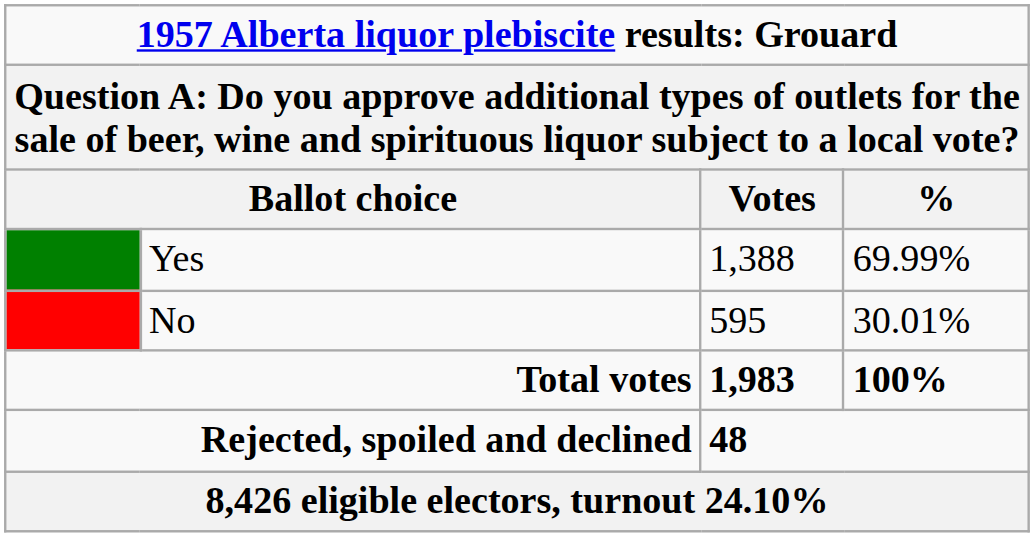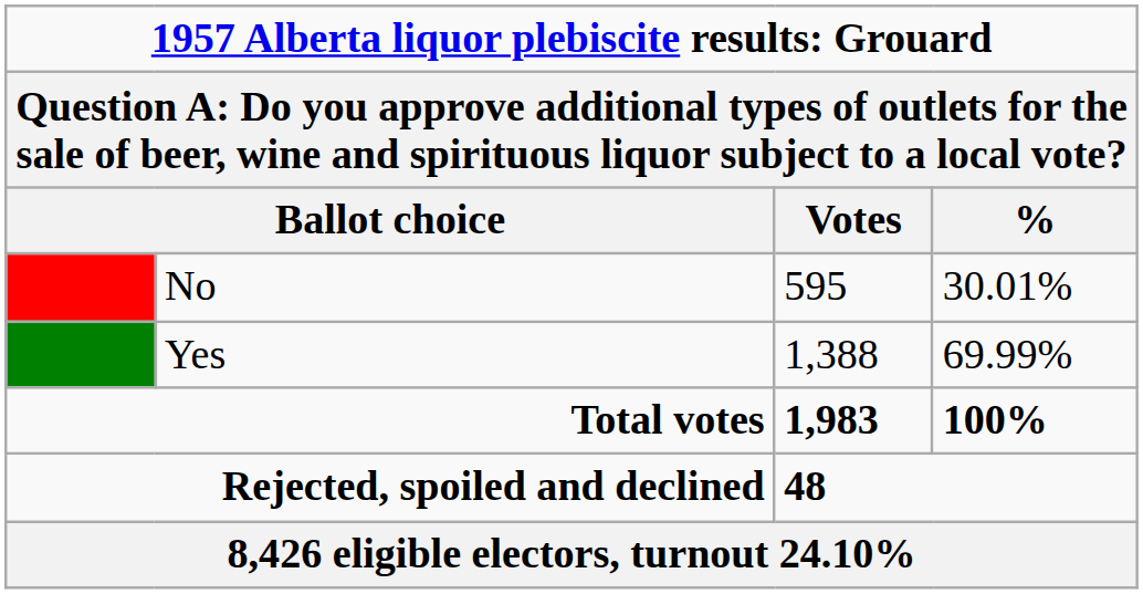 <table class="wikitable" align=right>
 <tr>
 <td colspan=4 align=center><strong><a href='#'>1957 Alberta liquor plebiscite</a> results: Grouard</strong></td>
 </tr>
 <tr>
 <th colspan=4>Question A: Do you approve additional types of outlets for the<br> sale of beer, wine and spirituous liquor subject to a local vote?</th>
 </tr>
 <tr>
 <th colspan=2>Ballot choice</th>
 <th>Votes</th>
 <th>%</th>
 </tr>
 <tr>
+<td bgcolor=red></td>
+<td>No</td>
+<td>595</td>
+<td>30.01%</td>
+</tr>
+<tr>
 <td bgcolor=green></td>
 <td>Yes</td>
 <td>1,388</td>
 <td>69.99%</td>
-</tr>
-<tr>
-<td bgcolor=red></td>
-<td>No</td>
-<td>595</td>
-<td>30.01%</td>
 </tr>
 <tr>
 <td align=right colspan=2><strong>Total votes</strong></td>
 <td><strong>1,983</strong></td>
 <td><strong>100%</strong></td>
 </tr>
 <tr>
 <td align=right colspan=2><strong>Rejected, spoiled and declined</strong></td>
 <td colspan=2><strong>48</strong></td>
 </tr>
 <tr>
 <th colspan=4>8,426 eligible electors, turnout 24.10%</th>
 </tr>
 </table>
